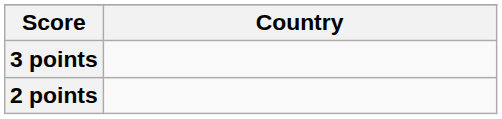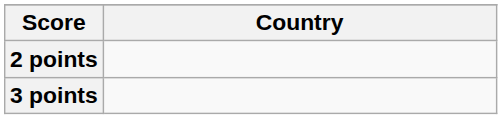 <table class="wikitable">
 <tr>
 </tr>
 <tr>
 <th scope="col" width="20%">Score</th>
 <th scope="col">Country</th>
 </tr>
 <tr>
+<th scope="row">2 points</th>
+<td></td>
+</tr>
+<tr>
 <th scope="row">3 points</th>
 <td></td>
 </tr>
-<tr>
-<th scope="row">2 points</th>
-<td></td>
-</tr>
 </table>
